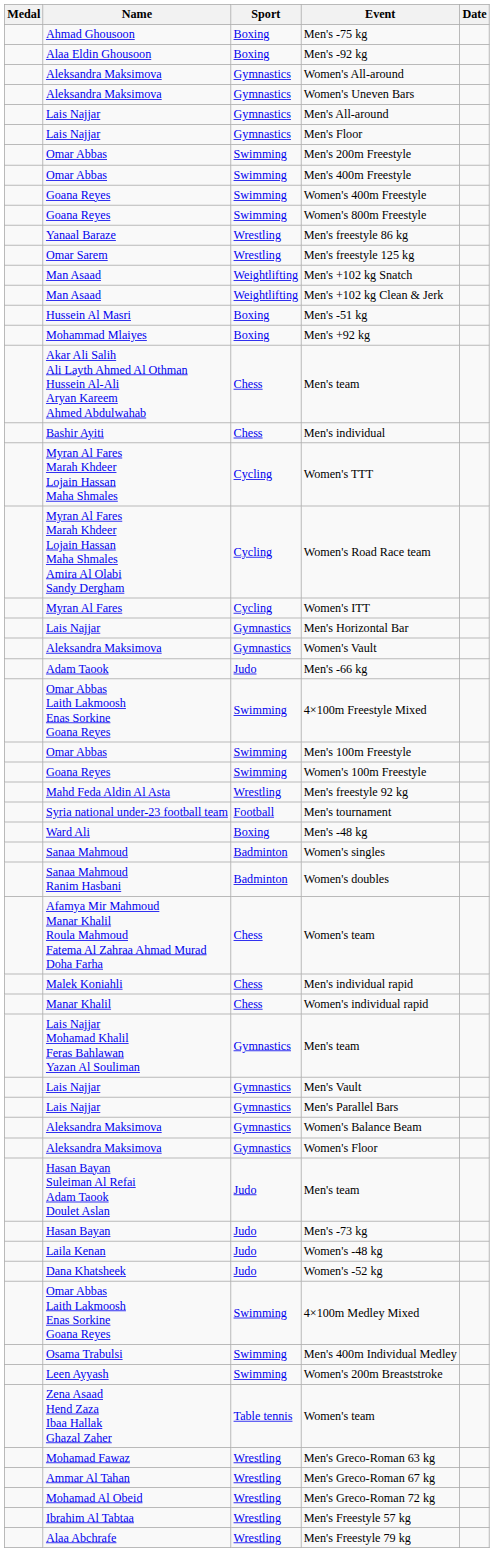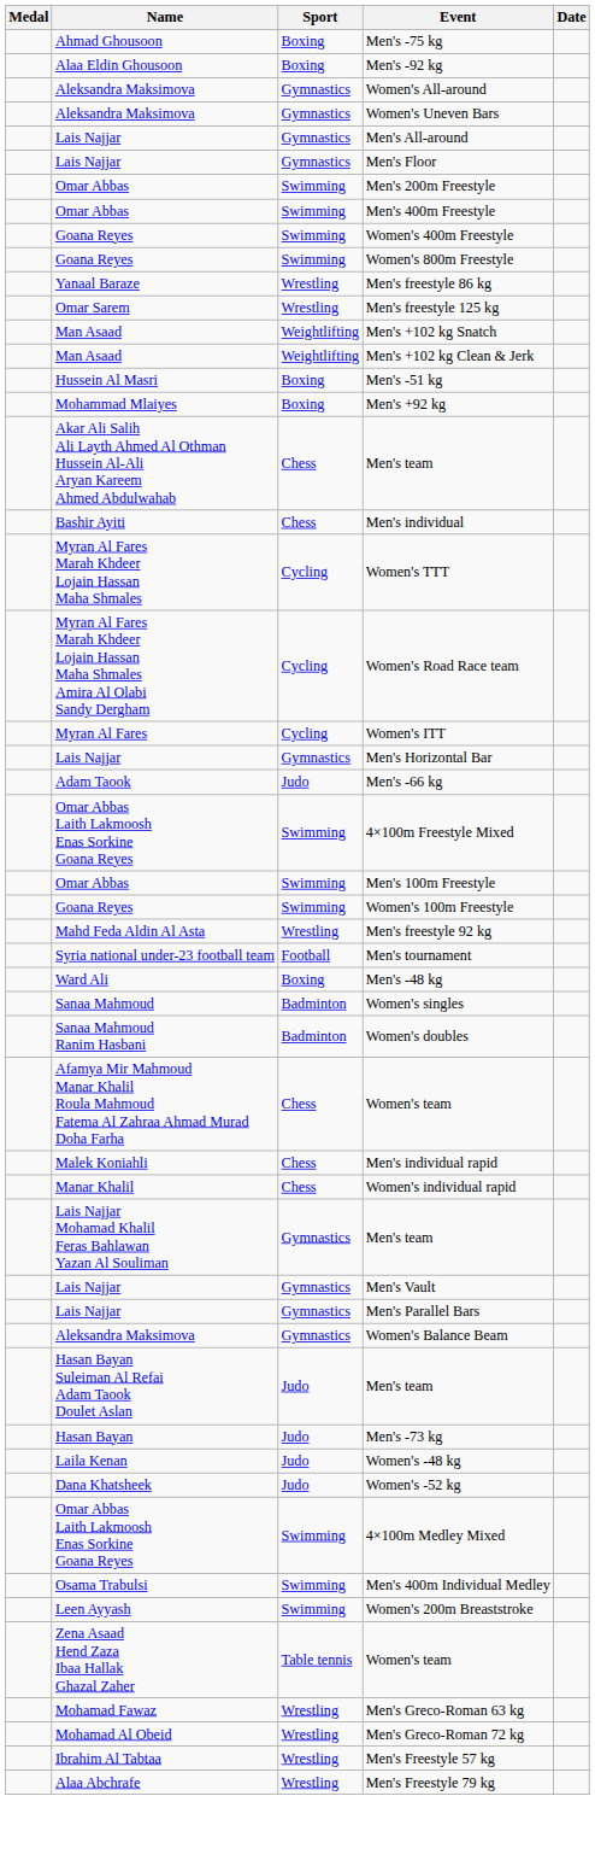 <table class="wikitable sortable" style="font-size: 95%">
 <tr>
 <th>Medal</th>
 <th>Name</th>
 <th>Sport</th>
 <th>Event</th>
 <th>Date</th>
 </tr>
 <tr>
 <td></td>
 <td><a href='#'>Ahmad Ghousoon</a></td>
 <td><a href='#'>Boxing</a></td>
 <td>Men's -75 kg</td>
 <td></td>
 </tr>
 <tr>
 <td></td>
 <td><a href='#'>Alaa Eldin Ghousoon</a></td>
 <td><a href='#'>Boxing</a></td>
 <td>Men's -92 kg</td>
 <td></td>
 </tr>
 <tr>
 <td></td>
 <td><a href='#'>Aleksandra Maksimova</a></td>
 <td><a href='#'>Gymnastics</a></td>
 <td>Women's All-around</td>
 <td></td>
 </tr>
 <tr>
 <td></td>
 <td><a href='#'>Aleksandra Maksimova</a></td>
 <td><a href='#'>Gymnastics</a></td>
 <td>Women's Uneven Bars</td>
 <td></td>
 </tr>
 <tr>
 <td></td>
 <td><a href='#'>Lais Najjar</a></td>
 <td><a href='#'>Gymnastics</a></td>
 <td>Men's All-around</td>
 <td></td>
 </tr>
 <tr>
 <td></td>
 <td><a href='#'>Lais Najjar</a></td>
 <td><a href='#'>Gymnastics</a></td>
 <td>Men's Floor</td>
 <td></td>
 </tr>
 <tr>
 <td></td>
 <td><a href='#'>Omar Abbas</a></td>
 <td><a href='#'>Swimming</a></td>
 <td>Men's 200m Freestyle</td>
 <td></td>
 </tr>
 <tr>
 <td></td>
 <td><a href='#'>Omar Abbas</a></td>
 <td><a href='#'>Swimming</a></td>
 <td>Men's 400m Freestyle</td>
 <td></td>
 </tr>
 <tr>
 <td></td>
 <td><a href='#'>Goana Reyes</a></td>
 <td><a href='#'>Swimming</a></td>
 <td>Women's 400m Freestyle</td>
 <td></td>
 </tr>
 <tr>
 <td></td>
 <td><a href='#'>Goana Reyes</a></td>
 <td><a href='#'>Swimming</a></td>
 <td>Women's 800m Freestyle</td>
 <td></td>
 </tr>
 <tr>
 <td></td>
 <td><a href='#'>Yanaal Baraze</a></td>
 <td><a href='#'>Wrestling</a></td>
 <td>Men's freestyle 86 kg</td>
 <td></td>
 </tr>
 <tr>
 <td></td>
 <td><a href='#'>Omar Sarem</a></td>
 <td><a href='#'>Wrestling</a></td>
 <td>Men's freestyle 125 kg</td>
 <td></td>
 </tr>
 <tr>
 <td></td>
 <td><a href='#'>Man Asaad</a></td>
 <td><a href='#'>Weightlifting</a></td>
 <td>Men's +102 kg Snatch</td>
 <td></td>
 </tr>
 <tr>
 <td></td>
 <td><a href='#'>Man Asaad</a></td>
 <td><a href='#'>Weightlifting</a></td>
 <td>Men's +102 kg Clean & Jerk</td>
 <td></td>
 </tr>
 <tr>
 <td></td>
 <td><a href='#'>Hussein Al Masri</a></td>
 <td><a href='#'>Boxing</a></td>
 <td>Men's -51 kg</td>
 <td></td>
 </tr>
 <tr>
 <td></td>
 <td><a href='#'>Mohammad Mlaiyes</a></td>
 <td><a href='#'>Boxing</a></td>
 <td>Men's +92 kg</td>
 <td></td>
 </tr>
 <tr>
 <td></td>
 <td><a href='#'>Akar Ali Salih</a><br><a href='#'>Ali Layth Ahmed Al Othman</a><br><a href='#'>Hussein Al-Ali</a><br><a href='#'>Aryan Kareem</a><br><a href='#'>Ahmed Abdulwahab</a></td>
 <td><a href='#'>Chess</a></td>
 <td>Men's team</td>
 <td></td>
 </tr>
 <tr>
 <td></td>
 <td><a href='#'>Bashir Ayiti</a></td>
 <td><a href='#'>Chess</a></td>
 <td>Men's individual</td>
 <td></td>
 </tr>
 <tr>
 <td></td>
 <td><a href='#'>Myran Al Fares</a><br><a href='#'>Marah Khdeer</a><br><a href='#'>Lojain Hassan</a><br><a href='#'>Maha Shmales</a></td>
 <td><a href='#'>Cycling</a></td>
 <td>Women's TTT</td>
 <td></td>
 </tr>
 <tr>
 <td></td>
 <td><a href='#'>Myran Al Fares</a><br><a href='#'>Marah Khdeer</a><br><a href='#'>Lojain Hassan</a><br><a href='#'>Maha Shmales</a><br><a href='#'>Amira Al Olabi</a><br><a href='#'>Sandy Dergham</a></td>
 <td><a href='#'>Cycling</a></td>
 <td>Women's Road Race team</td>
 <td></td>
 </tr>
 <tr>
 <td></td>
 <td><a href='#'>Myran Al Fares</a></td>
 <td><a href='#'>Cycling</a></td>
 <td>Women's ITT</td>
 <td></td>
 </tr>
 <tr>
 <td></td>
 <td><a href='#'>Lais Najjar</a></td>
 <td><a href='#'>Gymnastics</a></td>
 <td>Men's Horizontal Bar</td>
 <td></td>
 </tr>
 <tr>
 <td></td>
-<td><a href='#'>Aleksandra Maksimova</a></td>
-<td><a href='#'>Gymnastics</a></td>
-<td>Women's Vault</td>
-<td></td>
-</tr>
-<tr>
-<td></td>
 <td><a href='#'>Adam Taook</a></td>
 <td><a href='#'>Judo</a></td>
 <td>Men's -66 kg</td>
 <td></td>
 </tr>
 <tr>
 <td></td>
 <td><a href='#'>Omar Abbas</a><br><a href='#'>Laith Lakmoosh</a><br><a href='#'>Enas Sorkine</a><br><a href='#'>Goana Reyes</a></td>
 <td><a href='#'>Swimming</a></td>
 <td>4×100m Freestyle Mixed</td>
 <td></td>
 </tr>
 <tr>
 <td></td>
 <td><a href='#'>Omar Abbas</a></td>
 <td><a href='#'>Swimming</a></td>
 <td>Men's 100m Freestyle</td>
 <td></td>
 </tr>
 <tr>
 <td></td>
 <td><a href='#'>Goana Reyes</a></td>
 <td><a href='#'>Swimming</a></td>
 <td>Women's 100m Freestyle</td>
 <td></td>
 </tr>
 <tr>
 <td></td>
 <td><a href='#'>Mahd Feda Aldin Al Asta</a></td>
 <td><a href='#'>Wrestling</a></td>
 <td>Men's freestyle 92 kg</td>
 <td></td>
 </tr>
 <tr>
 <td></td>
 <td><a href='#'>Syria national under-23 football team</a></td>
 <td><a href='#'>Football</a></td>
 <td>Men's tournament</td>
 <td></td>
 </tr>
 <tr>
 <td></td>
 <td><a href='#'>Ward Ali</a></td>
 <td><a href='#'>Boxing</a></td>
 <td>Men's -48 kg</td>
 <td></td>
 </tr>
 <tr>
 <td></td>
 <td><a href='#'>Sanaa Mahmoud</a></td>
 <td><a href='#'>Badminton</a></td>
 <td>Women's singles</td>
 <td></td>
 </tr>
 <tr>
 <td></td>
 <td><a href='#'>Sanaa Mahmoud</a><br><a href='#'>Ranim Hasbani</a></td>
 <td><a href='#'>Badminton</a></td>
 <td>Women's doubles</td>
 <td></td>
 </tr>
 <tr>
 <td></td>
 <td><a href='#'>Afamya Mir Mahmoud</a><br><a href='#'>Manar Khalil</a><br><a href='#'>Roula Mahmoud</a><br><a href='#'>Fatema Al Zahraa Ahmad Murad</a><br><a href='#'>Doha Farha</a></td>
 <td><a href='#'>Chess</a></td>
 <td>Women's team</td>
 <td></td>
 </tr>
 <tr>
 <td></td>
 <td><a href='#'>Malek Koniahli</a></td>
 <td><a href='#'>Chess</a></td>
 <td>Men's individual rapid</td>
 <td></td>
 </tr>
 <tr>
 <td></td>
 <td><a href='#'>Manar Khalil</a></td>
 <td><a href='#'>Chess</a></td>
 <td>Women's individual rapid</td>
 <td></td>
 </tr>
 <tr>
 <td></td>
 <td><a href='#'>Lais Najjar</a><br><a href='#'>Mohamad Khalil</a><br><a href='#'>Feras Bahlawan</a><br><a href='#'>Yazan Al Souliman</a></td>
 <td><a href='#'>Gymnastics</a></td>
 <td>Men's team</td>
 <td></td>
 </tr>
 <tr>
 <td></td>
 <td><a href='#'>Lais Najjar</a></td>
 <td><a href='#'>Gymnastics</a></td>
 <td>Men's Vault</td>
 <td></td>
 </tr>
 <tr>
 <td></td>
 <td><a href='#'>Lais Najjar</a></td>
 <td><a href='#'>Gymnastics</a></td>
 <td>Men's Parallel Bars</td>
 <td></td>
 </tr>
 <tr>
 <td></td>
 <td><a href='#'>Aleksandra Maksimova</a></td>
 <td><a href='#'>Gymnastics</a></td>
 <td>Women's Balance Beam</td>
 <td></td>
 </tr>
 <tr>
 <td></td>
-<td><a href='#'>Aleksandra Maksimova</a></td>
-<td><a href='#'>Gymnastics</a></td>
-<td>Women's Floor</td>
-<td></td>
-</tr>
-<tr>
-<td></td>
 <td><a href='#'>Hasan Bayan</a><br><a href='#'>Suleiman Al Refai</a><br><a href='#'>Adam Taook</a><br><a href='#'>Doulet Aslan</a></td>
 <td><a href='#'>Judo</a></td>
 <td>Men's team</td>
 <td></td>
 </tr>
 <tr>
 <td></td>
 <td><a href='#'>Hasan Bayan</a></td>
 <td><a href='#'>Judo</a></td>
 <td>Men's -73 kg</td>
 <td></td>
 </tr>
 <tr>
 <td></td>
 <td><a href='#'>Laila Kenan</a></td>
 <td><a href='#'>Judo</a></td>
 <td>Women's -48 kg</td>
 <td></td>
 </tr>
 <tr>
 <td></td>
 <td><a href='#'>Dana Khatsheek</a></td>
 <td><a href='#'>Judo</a></td>
 <td>Women's -52 kg</td>
 <td></td>
 </tr>
 <tr>
 <td></td>
 <td><a href='#'>Omar Abbas</a><br><a href='#'>Laith Lakmoosh</a><br><a href='#'>Enas Sorkine</a><br><a href='#'>Goana Reyes</a></td>
 <td><a href='#'>Swimming</a></td>
 <td>4×100m Medley Mixed</td>
 <td></td>
 </tr>
 <tr>
 <td></td>
 <td><a href='#'>Osama Trabulsi</a></td>
 <td><a href='#'>Swimming</a></td>
 <td>Men's 400m Individual Medley</td>
 <td></td>
 </tr>
 <tr>
 <td></td>
 <td><a href='#'>Leen Ayyash</a></td>
 <td><a href='#'>Swimming</a></td>
 <td>Women's 200m Breaststroke</td>
 <td></td>
 </tr>
 <tr>
 <td></td>
 <td><a href='#'>Zena Asaad</a><br><a href='#'>Hend Zaza</a><br><a href='#'>Ibaa Hallak</a><br><a href='#'>Ghazal Zaher</a></td>
 <td><a href='#'>Table tennis</a></td>
 <td>Women's team</td>
 <td></td>
 </tr>
 <tr>
 <td></td>
 <td><a href='#'>Mohamad Fawaz</a></td>
 <td><a href='#'>Wrestling</a></td>
 <td>Men's Greco-Roman 63 kg</td>
 <td></td>
 </tr>
 <tr>
 <td></td>
-<td><a href='#'>Ammar Al Tahan</a></td>
-<td><a href='#'>Wrestling</a></td>
-<td>Men's Greco-Roman 67 kg</td>
-<td></td>
-</tr>
-<tr>
-<td></td>
 <td><a href='#'>Mohamad Al Obeid</a></td>
 <td><a href='#'>Wrestling</a></td>
 <td>Men's Greco-Roman 72 kg</td>
 <td></td>
 </tr>
 <tr>
 <td></td>
 <td><a href='#'>Ibrahim Al Tabtaa</a></td>
 <td><a href='#'>Wrestling</a></td>
 <td>Men's Freestyle 57 kg</td>
 <td></td>
 </tr>
 <tr>
 <td></td>
 <td><a href='#'>Alaa Abchrafe</a></td>
 <td><a href='#'>Wrestling</a></td>
 <td>Men's Freestyle 79 kg</td>
 <td></td>
 </tr>
 </table>
